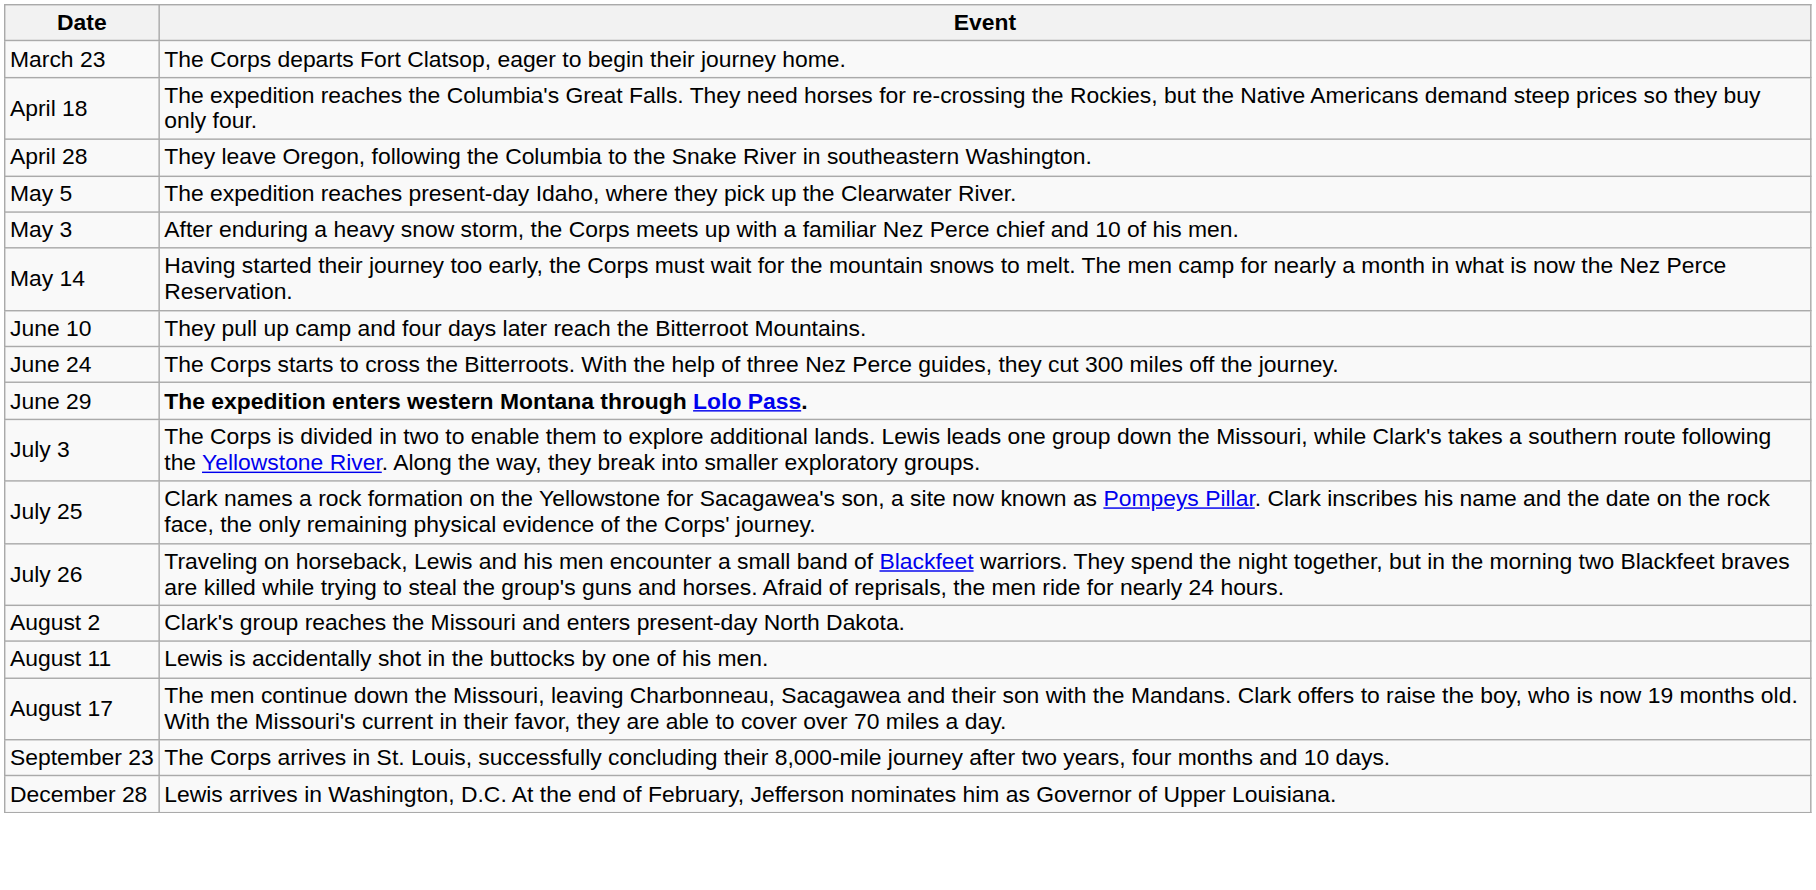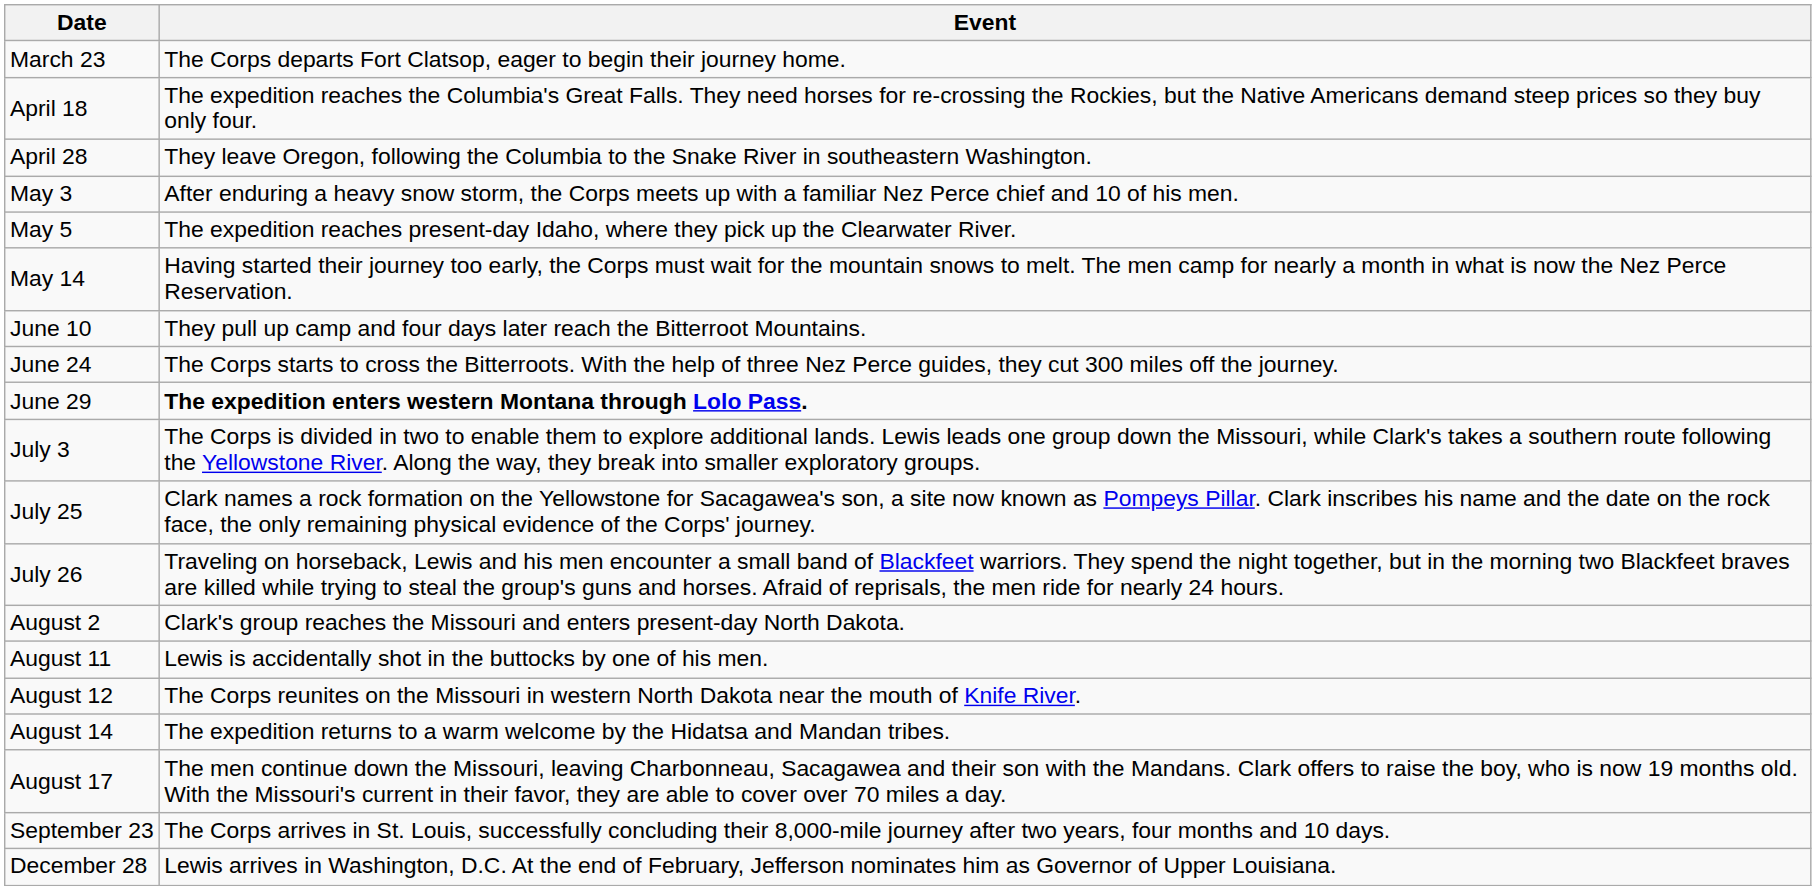 <table class="wikitable" style="width:100%;">
 <tr>
 <th style="width:8%">Date</th>
 <th style="width:92%">Event</th>
 </tr>
 <tr>
 <td>March 23</td>
 <td>The Corps departs Fort Clatsop, eager to begin their journey home.</td>
 </tr>
 <tr>
 <td>April 18</td>
 <td>The expedition reaches the Columbia's Great Falls. They need horses for re-crossing the Rockies, but the Native Americans demand steep prices so they buy only four.</td>
 </tr>
 <tr>
 <td>April 28</td>
 <td>They leave Oregon, following the Columbia to the Snake River in southeastern Washington.</td>
 </tr>
 <tr>
+<td>May 3</td>
+<td>After enduring a heavy snow storm, the Corps meets up with a familiar Nez Perce chief and 10 of his men.</td>
+</tr>
+<tr>
 <td>May 5</td>
 <td>The expedition reaches present-day Idaho, where they pick up the Clearwater River.</td>
-</tr>
-<tr>
-<td>May 3</td>
-<td>After enduring a heavy snow storm, the Corps meets up with a familiar Nez Perce chief and 10 of his men.</td>
 </tr>
 <tr>
 <td>May 14</td>
 <td>Having started their journey too early, the Corps must wait for the mountain snows to melt. The men camp for nearly a month in what is now the Nez Perce Reservation.</td>
 </tr>
 <tr>
 <td>June 10</td>
 <td>They pull up camp and four days later reach the Bitterroot Mountains.</td>
 </tr>
 <tr>
 <td>June 24</td>
 <td>The Corps starts to cross the Bitterroots. With the help of three Nez Perce guides, they cut 300 miles off the journey.</td>
 </tr>
 <tr>
 <td>June 29</td>
 <td><strong>The expedition enters western Montana through <a href='#'>Lolo Pass</a>.</strong></td>
 </tr>
 <tr>
 <td>July 3</td>
 <td>The Corps is divided in two to enable them to explore additional lands. Lewis leads one group down the Missouri, while Clark's takes a southern route following the <a href='#'>Yellowstone River</a>. Along the way, they break into smaller exploratory groups.</td>
 </tr>
 <tr>
 <td>July 25</td>
 <td>Clark names a rock formation on the Yellowstone for Sacagawea's son, a site now known as <a href='#'>Pompeys Pillar</a>. Clark inscribes his name and the date on the rock face, the only remaining physical evidence of the Corps' journey.</td>
 </tr>
 <tr>
 <td>July 26</td>
 <td>Traveling on horseback, Lewis and his men encounter a small band of <a href='#'>Blackfeet</a> warriors. They spend the night together, but in the morning two Blackfeet braves are killed while trying to steal the group's guns and horses. Afraid of reprisals, the men ride for nearly 24 hours.</td>
 </tr>
 <tr>
 <td>August 2</td>
 <td>Clark's group reaches the Missouri and enters present-day North Dakota.</td>
 </tr>
 <tr>
 <td>August 11</td>
 <td>Lewis is accidentally shot in the buttocks by one of his men.</td>
 </tr>
 <tr>
+<td>August 12</td>
+<td>The Corps reunites on the Missouri in western North Dakota near the mouth of <a href='#'>Knife River</a>.</td>
+</tr>
+<tr>
+<td>August 14</td>
+<td>The expedition returns to a warm welcome by the Hidatsa and Mandan tribes.</td>
+</tr>
+<tr>
 <td>August 17</td>
 <td>The men continue down the Missouri, leaving Charbonneau, Sacagawea and their son with the Mandans. Clark offers to raise the boy, who is now 19 months old. With the Missouri's current in their favor, they are able to cover over 70 miles a day.</td>
 </tr>
 <tr>
 <td>September 23</td>
 <td>The Corps arrives in St. Louis, successfully concluding their 8,000-mile journey after two years, four months and 10 days.</td>
 </tr>
 <tr>
 <td>December 28</td>
 <td>Lewis arrives in Washington, D.C. At the end of February, Jefferson nominates him as Governor of Upper Louisiana.</td>
 </tr>
 </table>
